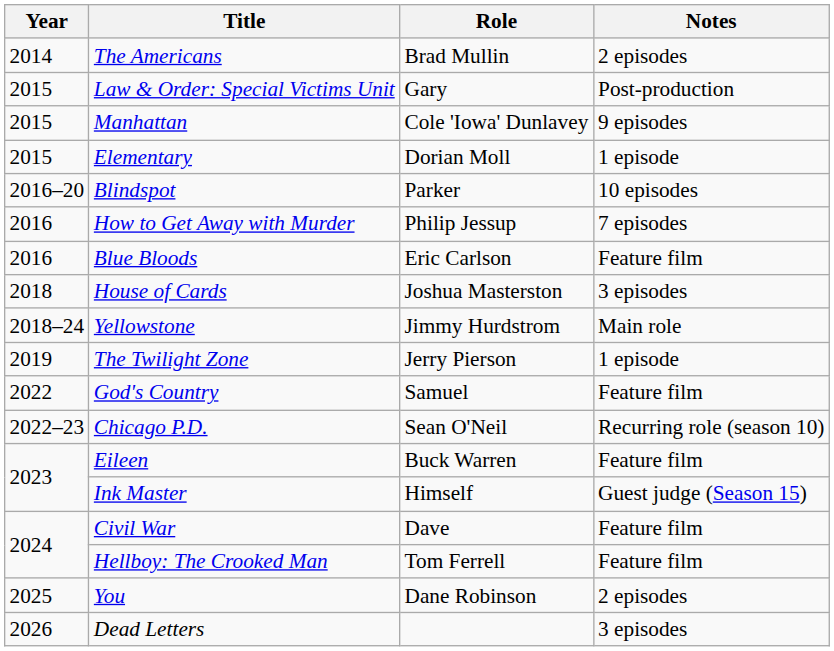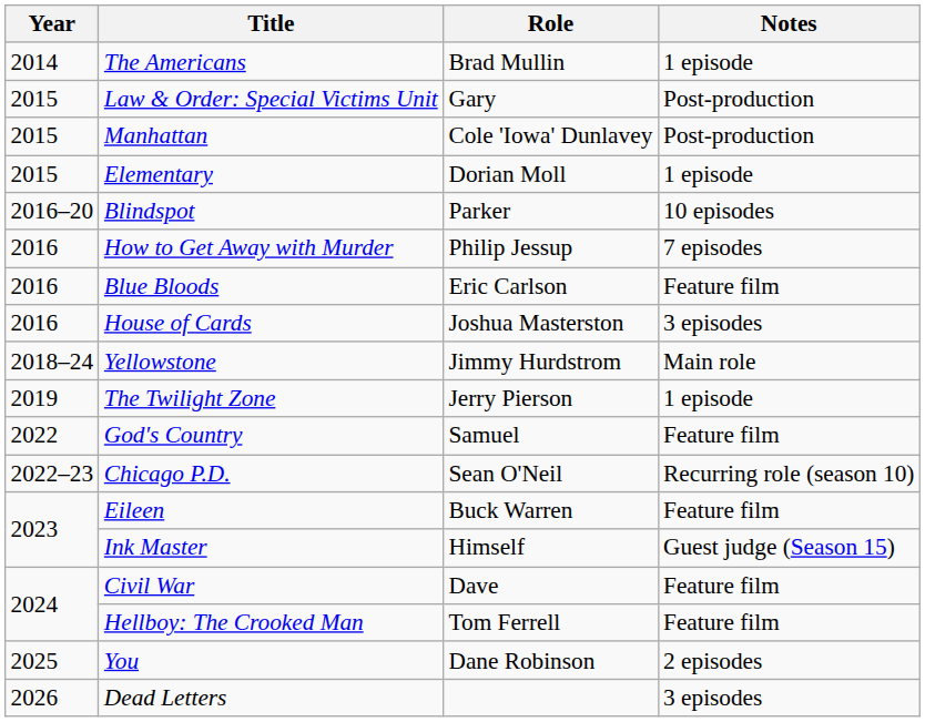 <table class="wikitable sortable">
 <tr>
 <th>Year</th>
 <th>Title</th>
 <th>Role</th>
 <th class="unsortable">Notes</th>
 </tr>
 <tr>
 <td>2014</td>
 <td><em><a href='#'>The Americans</a></em></td>
 <td>Brad Mullin</td>
-<td>2 episodes</td>
+<td>1 episode</td>
 </tr>
 <tr>
 <td>2015</td>
 <td><em><a href='#'>Law & Order: Special Victims Unit</a></em></td>
 <td>Gary</td>
 <td>Post-production</td>
 </tr>
 <tr>
 <td>2015</td>
 <td><em><a href='#'>Manhattan</a></em></td>
 <td>Cole 'Iowa' Dunlavey</td>
-<td>9 episodes</td>
+<td>Post-production</td>
 </tr>
 <tr>
 <td>2015</td>
 <td><em><a href='#'>Elementary</a></em></td>
 <td>Dorian Moll</td>
 <td>1 episode</td>
 </tr>
 <tr>
 <td>2016–20</td>
 <td><em><a href='#'>Blindspot</a></em></td>
 <td>Parker</td>
 <td>10 episodes</td>
 </tr>
 <tr>
 <td>2016</td>
 <td><em><a href='#'>How to Get Away with Murder</a></em></td>
 <td>Philip Jessup</td>
 <td>7 episodes</td>
 </tr>
 <tr>
 <td>2016</td>
 <td><em><a href='#'>Blue Bloods</a> </em></td>
 <td>Eric Carlson</td>
 <td>Feature film</td>
 </tr>
 <tr>
-<td>2018</td>
+<td>2016</td>
 <td><em><a href='#'>House of Cards</a> </em></td>
 <td>Joshua Masterston</td>
 <td>3 episodes</td>
 </tr>
 <tr>
 <td>2018–24</td>
 <td><em><a href='#'>Yellowstone</a></em></td>
 <td>Jimmy Hurdstrom</td>
 <td>Main role</td>
 </tr>
 <tr>
 <td>2019</td>
 <td><em><a href='#'>The Twilight Zone</a> </em></td>
 <td>Jerry Pierson</td>
 <td>1 episode</td>
 </tr>
 <tr>
 <td>2022</td>
 <td><em><a href='#'> God's Country</a></em></td>
 <td>Samuel</td>
 <td>Feature film</td>
 </tr>
 <tr>
 <td>2022–23</td>
 <td><em><a href='#'>Chicago P.D.</a></em></td>
 <td>Sean O'Neil</td>
 <td>Recurring role (season 10)</td>
 </tr>
 <tr>
 <td rowspan=2>2023</td>
 <td><em><a href='#'>Eileen</a></em></td>
 <td>Buck Warren</td>
 <td>Feature film</td>
 </tr>
 <tr>
 <td><em><a href='#'>Ink Master</a></em></td>
 <td>Himself</td>
 <td>Guest judge (<a href='#'>Season 15</a>)</td>
 </tr>
 <tr>
 <td rowspan=2>2024</td>
 <td><em><a href='#'>Civil War</a></em></td>
 <td>Dave</td>
 <td>Feature film</td>
 </tr>
 <tr>
 <td><em><a href='#'>Hellboy: The Crooked Man</a></em></td>
 <td>Tom Ferrell</td>
 <td>Feature film</td>
 </tr>
 <tr>
 <td>2025</td>
 <td><em><a href='#'>You</a> </em></td>
 <td>Dane Robinson</td>
 <td>2 episodes</td>
 </tr>
 <tr>
 <td>2026</td>
 <td><em>Dead Letters</em></td>
 <td></td>
 <td>3 episodes</td>
 </tr>
 </table>
